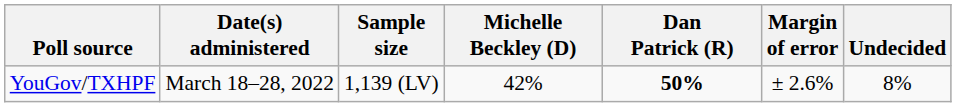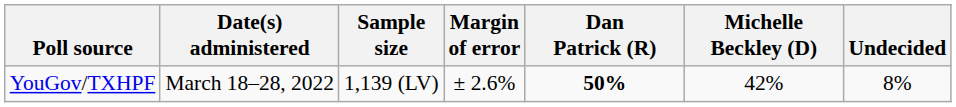 <table class="wikitable" style="font-size:90%;text-align:center;">
 <tr valign=bottom>
 <th>Poll source</th>
 <th>Date(s)<br>administered</th>
 <th>Sample<br>size</th>
+<th>Margin<br>of error</th>
+<th style="width:100px;">Dan<br>Patrick (R)</th>
 <th style="width:100px;">Michelle<br>Beckley (D)</th>
-<th style="width:100px;">Dan<br>Patrick (R)</th>
-<th>Margin<br>of error</th>
 <th>Undecided</th>
 </tr>
 <tr>
 <td style="text-align:left;"><a href='#'>YouGov</a>/<a href='#'>TXHPF</a></td>
 <td>March 18–28, 2022</td>
 <td>1,139 (LV)</td>
+<td>± 2.6%</td>
+<td><strong>50%</strong></td>
 <td>42%</td>
-<td><strong>50%</strong></td>
-<td>± 2.6%</td>
 <td>8%</td>
 </tr>
 </table>
